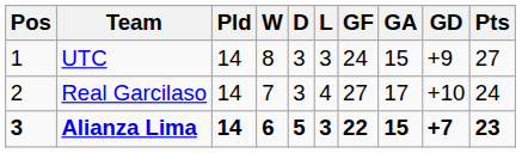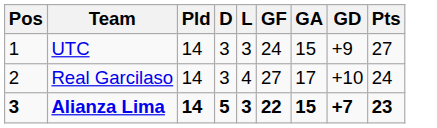 <table class="wikitable">
 <tr>
 <th>Pos</th>
 <th>Team</th>
 <th><strong>Pld</strong></th>
-<th>W</th>
 <th>D</th>
 <th>L</th>
 <th>GF</th>
 <th>GA</th>
 <th>GD</th>
 <th>Pts</th>
 </tr>
 <tr>
 <td>1</td>
 <td><a href='#'>UTC</a></td>
 <td>14</td>
-<td>8</td>
 <td>3</td>
 <td>3</td>
 <td>24</td>
 <td>15</td>
 <td>+9</td>
 <td>27</td>
 </tr>
 <tr>
 <td>2</td>
 <td><a href='#'>Real Garcilaso</a></td>
 <td>14</td>
-<td>7</td>
 <td>3</td>
 <td>4</td>
 <td>27</td>
 <td>17</td>
 <td>+10</td>
 <td>24</td>
 </tr>
 <tr>
 <td><strong>3</strong></td>
 <td><strong><a href='#'>Alianza Lima</a></strong></td>
 <td><strong>14</strong></td>
-<td><strong>6</strong></td>
 <td><strong>5</strong></td>
 <td><strong>3</strong></td>
 <td><strong>22</strong></td>
 <td><strong>15</strong></td>
 <td><strong>+7</strong></td>
 <td><strong>23</strong></td>
 </tr>
 </table>
